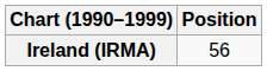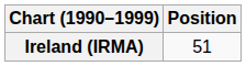 <table class="wikitable plainrowheaders" style="text-align:center">
 <tr>
 <th>Chart (1990–1999)</th>
 <th>Position</th>
 </tr>
 <tr>
 <th scope="row">Ireland (IRMA)</th>
-<td>56</td>
+<td>51</td>
 </tr>
 </table>
